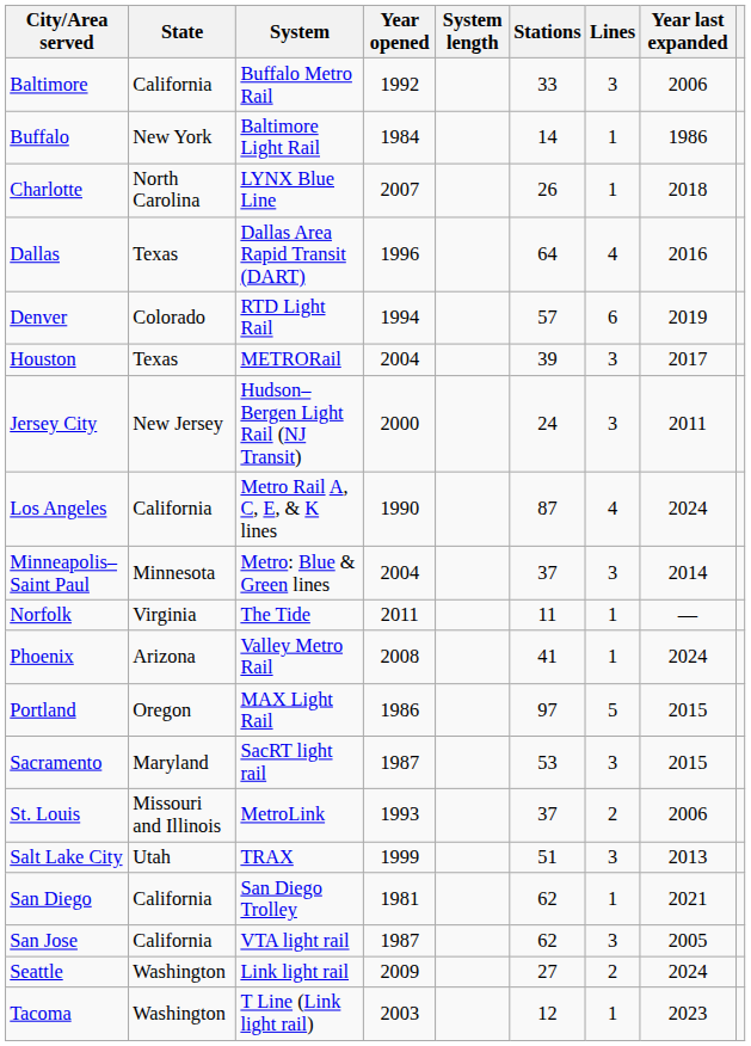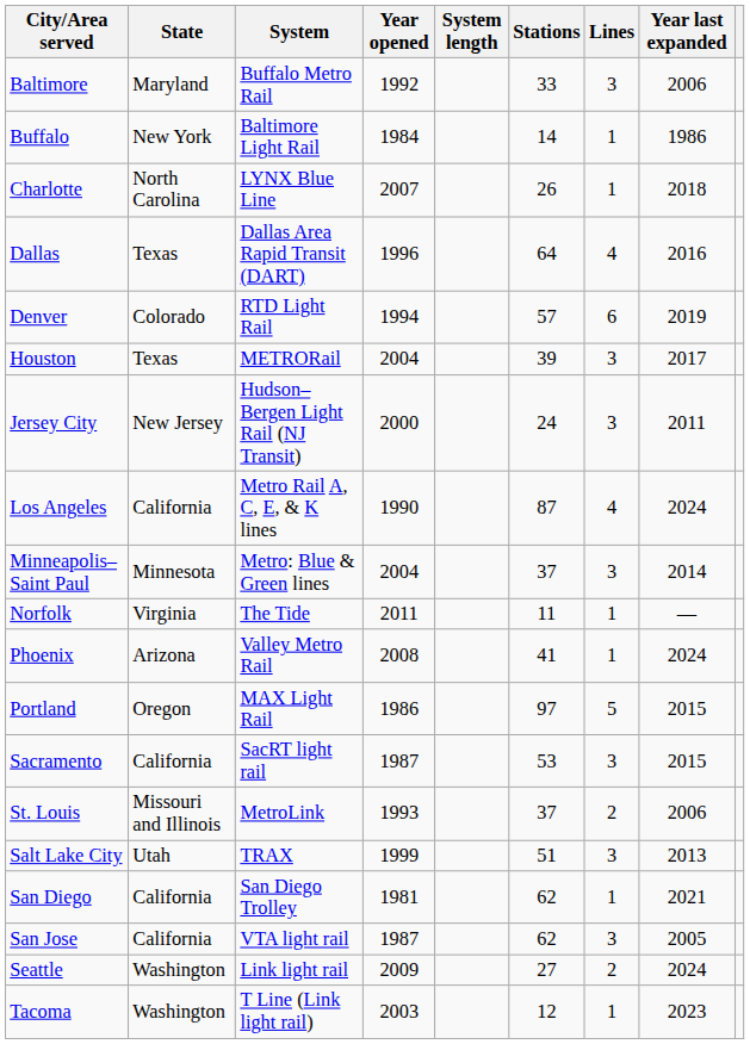 <table class="wikitable sortable" style="text-align:center;">
 <tr>
 <th>City/Area served</th>
 <th>State</th>
 <th>System</th>
 <th>Year opened</th>
 <th data-sort-type="number">System length</th>
 <th data-sort-type="number">Stations</th>
 <th data-sort-type="number">Lines</th>
 <th>Year last expanded</th>
 <th></th>
 </tr>
 <tr>
 <td style="text-align:left;"><a href='#'>Baltimore</a></td>
-<td style="text-align:left;">California</td>
+<td style="text-align:left;">Maryland</td>
 <td style="text-align:left;"><a href='#'>Buffalo Metro Rail</a></td>
 <td>1992</td>
 <td></td>
 <td>33</td>
 <td>3</td>
 <td>2006</td>
 <td></td>
 </tr>
 <tr>
 <td style="text-align:left;"><a href='#'>Buffalo</a></td>
 <td style="text-align:left;">New York</td>
 <td style="text-align:left;"><a href='#'>Baltimore Light Rail</a></td>
 <td>1984</td>
 <td></td>
 <td>14</td>
 <td>1</td>
 <td>1986</td>
 <td></td>
 </tr>
 <tr>
 <td style="text-align:left;"><a href='#'>Charlotte</a></td>
 <td style="text-align:left;">North Carolina</td>
 <td style="text-align:left;"><a href='#'>LYNX Blue Line</a></td>
 <td>2007</td>
 <td></td>
 <td>26</td>
 <td>1</td>
 <td>2018</td>
 <td></td>
 </tr>
 <tr>
 <td style="text-align:left;"><a href='#'>Dallas</a></td>
 <td style="text-align:left;">Texas</td>
 <td style="text-align:left;"><a href='#'>Dallas Area Rapid Transit (DART)</a></td>
 <td>1996</td>
 <td></td>
 <td>64</td>
 <td>4</td>
 <td>2016</td>
 <td></td>
 </tr>
 <tr>
 <td style="text-align:left;"><a href='#'>Denver</a></td>
 <td style="text-align:left;">Colorado</td>
 <td style="text-align:left;"><a href='#'>RTD Light Rail</a></td>
 <td>1994</td>
 <td></td>
 <td>57</td>
 <td>6</td>
 <td>2019</td>
 <td></td>
 </tr>
 <tr>
 <td style="text-align:left;"><a href='#'>Houston</a></td>
 <td style="text-align:left;">Texas</td>
 <td style="text-align:left;"><a href='#'>METRORail</a></td>
 <td>2004</td>
 <td></td>
 <td>39</td>
 <td>3</td>
 <td>2017</td>
 <td></td>
 </tr>
 <tr>
 <td style="text-align:left;"><a href='#'>Jersey City</a></td>
 <td style="text-align:left;">New Jersey</td>
 <td style="text-align:left;"><a href='#'>Hudson–Bergen Light Rail</a> (<a href='#'>NJ Transit</a>)</td>
 <td>2000</td>
 <td></td>
 <td>24</td>
 <td>3</td>
 <td>2011</td>
 <td></td>
 </tr>
 <tr>
 <td style="text-align:left;"><a href='#'>Los Angeles</a></td>
 <td style="text-align:left;">California</td>
 <td style="text-align:left;"><a href='#'>Metro Rail</a> <a href='#'>A</a>, <a href='#'>C</a>, <a href='#'>E</a>, & <a href='#'>K</a> lines</td>
 <td>1990</td>
 <td></td>
 <td>87</td>
 <td>4</td>
 <td>2024</td>
 <td></td>
 </tr>
 <tr>
 <td style="text-align:left;"><a href='#'>Minneapolis–Saint Paul</a></td>
 <td style="text-align:left;">Minnesota</td>
 <td style="text-align:left;"><a href='#'>Metro</a>: <a href='#'>Blue</a> & <a href='#'>Green</a> lines</td>
 <td>2004</td>
 <td></td>
 <td>37</td>
 <td>3</td>
 <td>2014</td>
 <td></td>
 </tr>
 <tr>
 <td style="text-align:left;"><a href='#'>Norfolk</a></td>
 <td style="text-align:left;">Virginia</td>
 <td style="text-align:left;"><a href='#'>The Tide</a></td>
 <td>2011</td>
 <td></td>
 <td>11</td>
 <td>1</td>
 <td>—</td>
 <td></td>
 </tr>
 <tr>
 <td style="text-align:left;"><a href='#'>Phoenix</a></td>
 <td style="text-align:left;">Arizona</td>
 <td style="text-align:left;"><a href='#'>Valley Metro Rail</a></td>
 <td>2008</td>
 <td></td>
 <td>41</td>
 <td>1</td>
 <td>2024</td>
 <td></td>
 </tr>
 <tr>
 <td style="text-align:left;"><a href='#'>Portland</a></td>
 <td style="text-align:left;">Oregon</td>
 <td style="text-align:left;"><a href='#'>MAX Light Rail</a></td>
 <td>1986</td>
 <td></td>
 <td>97</td>
 <td>5</td>
 <td>2015</td>
 <td></td>
 </tr>
 <tr>
 <td style="text-align:left;"><a href='#'>Sacramento</a></td>
-<td style="text-align:left;">Maryland</td>
+<td style="text-align:left;">California</td>
 <td style="text-align:left;"><a href='#'>SacRT light rail</a></td>
 <td>1987</td>
 <td></td>
 <td>53</td>
 <td>3</td>
 <td>2015</td>
 <td></td>
 </tr>
 <tr>
 <td style="text-align:left;"><a href='#'>St. Louis</a></td>
 <td style="text-align:left;">Missouri and Illinois</td>
 <td style="text-align:left;"><a href='#'>MetroLink</a></td>
 <td>1993</td>
 <td></td>
 <td>37</td>
 <td>2</td>
 <td>2006</td>
 <td></td>
 </tr>
 <tr>
 <td style="text-align:left;"><a href='#'>Salt Lake City</a></td>
 <td style="text-align:left;">Utah</td>
 <td style="text-align:left;"><a href='#'>TRAX</a></td>
 <td>1999</td>
 <td></td>
 <td>51</td>
 <td>3</td>
 <td>2013</td>
 <td></td>
 </tr>
 <tr>
 <td style="text-align:left;"><a href='#'>San Diego</a></td>
 <td style="text-align:left;">California</td>
 <td style="text-align:left;"><a href='#'>San Diego Trolley</a></td>
 <td>1981</td>
 <td></td>
 <td>62</td>
 <td>1</td>
 <td>2021</td>
 <td></td>
 </tr>
 <tr>
 <td style="text-align:left;"><a href='#'>San Jose</a></td>
 <td style="text-align:left;">California</td>
 <td style="text-align:left;"><a href='#'>VTA light rail</a></td>
 <td>1987</td>
 <td></td>
 <td>62</td>
 <td>3</td>
 <td>2005</td>
 <td></td>
 </tr>
 <tr>
 <td style="text-align:left;"><a href='#'>Seattle</a></td>
 <td style="text-align:left;">Washington</td>
 <td style="text-align:left;"><a href='#'>Link light rail</a></td>
 <td>2009</td>
 <td></td>
 <td>27</td>
 <td>2</td>
 <td>2024</td>
 <td></td>
 </tr>
 <tr>
 <td style="text-align:left;"><a href='#'>Tacoma</a></td>
 <td style="text-align:left;">Washington</td>
 <td style="text-align:left;"><a href='#'>T Line</a> (<a href='#'>Link light rail</a>)</td>
 <td>2003</td>
 <td></td>
 <td>12</td>
 <td>1</td>
 <td>2023</td>
 <td></td>
 </tr>
 </table>
